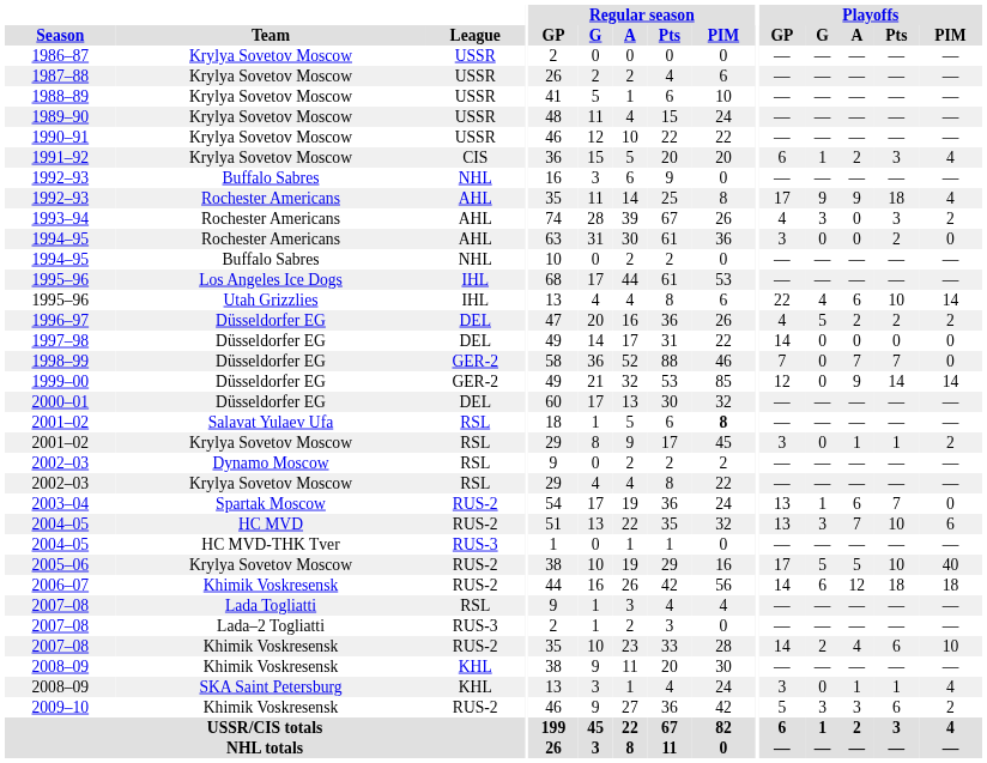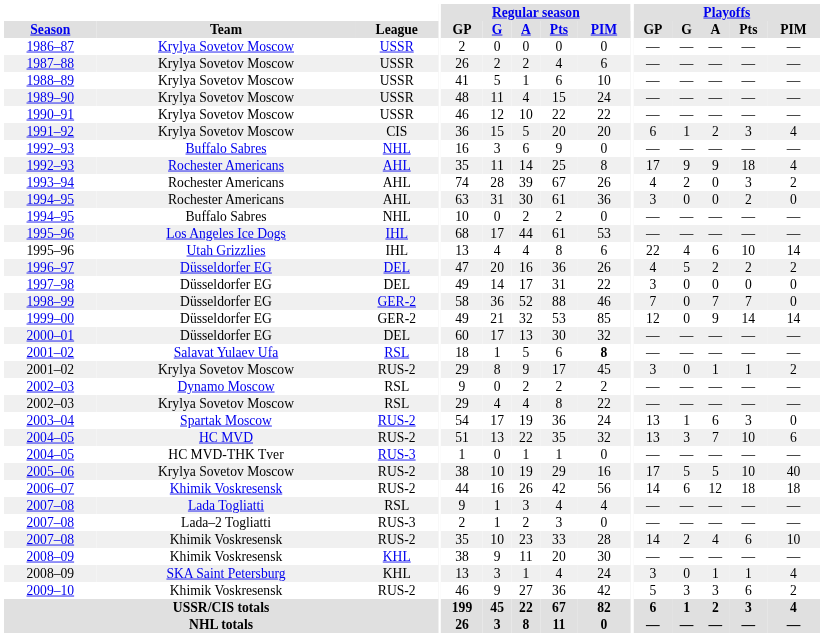 <table border="0" cellpadding="1" cellspacing="0" style="text-align:center; width:60em">
 <tr bgcolor="#e0e0e0">
 <th colspan="3" bgcolor="#ffffff"></th>
 <th rowspan="100" bgcolor="#ffffff"></th>
 <th colspan="5"><a href='#'>Regular season</a></th>
 <th rowspan="100" bgcolor="#ffffff"></th>
 <th colspan="5"><a href='#'>Playoffs</a></th>
 </tr>
 <tr bgcolor="#e0e0e0">
 <th><a href='#'>Season</a></th>
 <th>Team</th>
 <th>League</th>
 <th>GP</th>
 <th><a href='#'>G</a></th>
 <th><a href='#'>A</a></th>
 <th><a href='#'>Pts</a></th>
 <th><a href='#'>PIM</a></th>
 <th>GP</th>
 <th>G</th>
 <th>A</th>
 <th>Pts</th>
 <th>PIM</th>
 </tr>
 <tr>
 <td><a href='#'>1986–87</a></td>
 <td><a href='#'>Krylya Sovetov Moscow</a></td>
 <td><a href='#'>USSR</a></td>
 <td>2</td>
 <td>0</td>
 <td>0</td>
 <td>0</td>
 <td>0</td>
 <td>—</td>
 <td>—</td>
 <td>—</td>
 <td>—</td>
 <td>—</td>
 </tr>
 <tr bgcolor="#f0f0f0">
 <td><a href='#'>1987–88</a></td>
 <td>Krylya Sovetov Moscow</td>
 <td>USSR</td>
 <td>26</td>
 <td>2</td>
 <td>2</td>
 <td>4</td>
 <td>6</td>
 <td>—</td>
 <td>—</td>
 <td>—</td>
 <td>—</td>
 <td>—</td>
 </tr>
 <tr>
 <td><a href='#'>1988–89</a></td>
 <td>Krylya Sovetov Moscow</td>
 <td>USSR</td>
 <td>41</td>
 <td>5</td>
 <td>1</td>
 <td>6</td>
 <td>10</td>
 <td>—</td>
 <td>—</td>
 <td>—</td>
 <td>—</td>
 <td>—</td>
 </tr>
 <tr bgcolor="#f0f0f0">
 <td><a href='#'>1989–90</a></td>
 <td>Krylya Sovetov Moscow</td>
 <td>USSR</td>
 <td>48</td>
 <td>11</td>
 <td>4</td>
 <td>15</td>
 <td>24</td>
 <td>—</td>
 <td>—</td>
 <td>—</td>
 <td>—</td>
 <td>—</td>
 </tr>
 <tr>
 <td><a href='#'>1990–91</a></td>
 <td>Krylya Sovetov Moscow</td>
 <td>USSR</td>
 <td>46</td>
 <td>12</td>
 <td>10</td>
 <td>22</td>
 <td>22</td>
 <td>—</td>
 <td>—</td>
 <td>—</td>
 <td>—</td>
 <td>—</td>
 </tr>
 <tr bgcolor="#f0f0f0">
 <td><a href='#'>1991–92</a></td>
 <td>Krylya Sovetov Moscow</td>
 <td>CIS</td>
 <td>36</td>
 <td>15</td>
 <td>5</td>
 <td>20</td>
 <td>20</td>
 <td>6</td>
 <td>1</td>
 <td>2</td>
 <td>3</td>
 <td>4</td>
 </tr>
 <tr>
 <td><a href='#'>1992–93</a></td>
 <td><a href='#'>Buffalo Sabres</a></td>
 <td><a href='#'>NHL</a></td>
 <td>16</td>
 <td>3</td>
 <td>6</td>
 <td>9</td>
 <td>0</td>
 <td>—</td>
 <td>—</td>
 <td>—</td>
 <td>—</td>
 <td>—</td>
 </tr>
 <tr bgcolor="#f0f0f0">
 <td><a href='#'>1992–93</a></td>
 <td><a href='#'>Rochester Americans</a></td>
 <td><a href='#'>AHL</a></td>
 <td>35</td>
 <td>11</td>
 <td>14</td>
 <td>25</td>
 <td>8</td>
 <td>17</td>
 <td>9</td>
 <td>9</td>
 <td>18</td>
 <td>4</td>
 </tr>
 <tr>
 <td><a href='#'>1993–94</a></td>
 <td>Rochester Americans</td>
 <td>AHL</td>
 <td>74</td>
 <td>28</td>
 <td>39</td>
 <td>67</td>
 <td>26</td>
 <td>4</td>
-<td>3</td>
+<td>2</td>
 <td>0</td>
 <td>3</td>
 <td>2</td>
 </tr>
 <tr bgcolor="#f0f0f0">
 <td><a href='#'>1994–95</a></td>
 <td>Rochester Americans</td>
 <td>AHL</td>
 <td>63</td>
 <td>31</td>
 <td>30</td>
 <td>61</td>
 <td>36</td>
 <td>3</td>
 <td>0</td>
 <td>0</td>
 <td>2</td>
 <td>0</td>
 </tr>
 <tr>
 <td><a href='#'>1994–95</a></td>
 <td>Buffalo Sabres</td>
 <td>NHL</td>
 <td>10</td>
 <td>0</td>
 <td>2</td>
 <td>2</td>
 <td>0</td>
 <td>—</td>
 <td>—</td>
 <td>—</td>
 <td>—</td>
 <td>—</td>
 </tr>
 <tr bgcolor="#f0f0f0">
 <td><a href='#'>1995–96</a></td>
 <td><a href='#'>Los Angeles Ice Dogs</a></td>
 <td><a href='#'>IHL</a></td>
 <td>68</td>
 <td>17</td>
 <td>44</td>
 <td>61</td>
 <td>53</td>
 <td>—</td>
 <td>—</td>
 <td>—</td>
 <td>—</td>
 <td>—</td>
 </tr>
 <tr>
 <td>1995–96</td>
 <td><a href='#'>Utah Grizzlies</a></td>
 <td>IHL</td>
 <td>13</td>
 <td>4</td>
 <td>4</td>
 <td>8</td>
 <td>6</td>
 <td>22</td>
 <td>4</td>
 <td>6</td>
 <td>10</td>
 <td>14</td>
 </tr>
 <tr bgcolor="#f0f0f0">
 <td><a href='#'>1996–97</a></td>
 <td><a href='#'>Düsseldorfer EG</a></td>
 <td><a href='#'>DEL</a></td>
 <td>47</td>
 <td>20</td>
 <td>16</td>
 <td>36</td>
 <td>26</td>
 <td>4</td>
 <td>5</td>
 <td>2</td>
 <td>2</td>
 <td>2</td>
 </tr>
 <tr>
 <td><a href='#'>1997–98</a></td>
 <td>Düsseldorfer EG</td>
 <td>DEL</td>
 <td>49</td>
 <td>14</td>
 <td>17</td>
 <td>31</td>
 <td>22</td>
-<td>14</td>
+<td>3</td>
 <td>0</td>
 <td>0</td>
 <td>0</td>
 <td>0</td>
 </tr>
 <tr bgcolor="#f0f0f0">
 <td><a href='#'>1998–99</a></td>
 <td>Düsseldorfer EG</td>
 <td><a href='#'>GER-2</a></td>
 <td>58</td>
 <td>36</td>
 <td>52</td>
 <td>88</td>
 <td>46</td>
 <td>7</td>
 <td>0</td>
 <td>7</td>
 <td>7</td>
 <td>0</td>
 </tr>
 <tr>
 <td><a href='#'>1999–00</a></td>
 <td>Düsseldorfer EG</td>
 <td>GER-2</td>
 <td>49</td>
 <td>21</td>
 <td>32</td>
 <td>53</td>
 <td>85</td>
 <td>12</td>
 <td>0</td>
 <td>9</td>
 <td>14</td>
 <td>14</td>
 </tr>
 <tr bgcolor="#f0f0f0">
 <td><a href='#'>2000–01</a></td>
 <td>Düsseldorfer EG</td>
 <td>DEL</td>
 <td>60</td>
 <td>17</td>
 <td>13</td>
 <td>30</td>
 <td>32</td>
 <td>—</td>
 <td>—</td>
 <td>—</td>
 <td>—</td>
 <td>—</td>
 </tr>
 <tr>
 <td><a href='#'>2001–02</a></td>
 <td><a href='#'>Salavat Yulaev Ufa</a></td>
 <td><a href='#'>RSL</a></td>
 <td>18</td>
 <td>1</td>
 <td>5</td>
 <td>6</td>
 <td><strong>8</strong></td>
 <td>—</td>
 <td>—</td>
 <td>—</td>
 <td>—</td>
 <td>—</td>
 </tr>
 <tr bgcolor="#f0f0f0">
 <td>2001–02</td>
 <td>Krylya Sovetov Moscow</td>
-<td>RSL</td>
+<td>RUS-2</td>
 <td>29</td>
 <td>8</td>
 <td>9</td>
 <td>17</td>
 <td>45</td>
 <td>3</td>
 <td>0</td>
 <td>1</td>
 <td>1</td>
 <td>2</td>
 </tr>
 <tr>
 <td><a href='#'>2002–03</a></td>
 <td><a href='#'>Dynamo Moscow</a></td>
 <td>RSL</td>
 <td>9</td>
 <td>0</td>
 <td>2</td>
 <td>2</td>
 <td>2</td>
 <td>—</td>
 <td>—</td>
 <td>—</td>
 <td>—</td>
 <td>—</td>
 </tr>
 <tr bgcolor="#f0f0f0">
 <td>2002–03</td>
 <td>Krylya Sovetov Moscow</td>
 <td>RSL</td>
 <td>29</td>
 <td>4</td>
 <td>4</td>
 <td>8</td>
 <td>22</td>
 <td>—</td>
 <td>—</td>
 <td>—</td>
 <td>—</td>
 <td>—</td>
 </tr>
 <tr>
 <td><a href='#'>2003–04</a></td>
 <td><a href='#'>Spartak Moscow</a></td>
 <td><a href='#'>RUS-2</a></td>
 <td>54</td>
 <td>17</td>
 <td>19</td>
 <td>36</td>
 <td>24</td>
 <td>13</td>
 <td>1</td>
 <td>6</td>
-<td>7</td>
+<td>3</td>
 <td>0</td>
 </tr>
 <tr bgcolor="#f0f0f0">
 <td><a href='#'>2004–05</a></td>
 <td><a href='#'>HC MVD</a></td>
 <td>RUS-2</td>
 <td>51</td>
 <td>13</td>
 <td>22</td>
 <td>35</td>
 <td>32</td>
 <td>13</td>
 <td>3</td>
 <td>7</td>
 <td>10</td>
 <td>6</td>
 </tr>
 <tr>
 <td><a href='#'>2004–05</a></td>
 <td>HC MVD-THK Tver</td>
 <td><a href='#'>RUS-3</a></td>
 <td>1</td>
 <td>0</td>
 <td>1</td>
 <td>1</td>
 <td>0</td>
 <td>—</td>
 <td>—</td>
 <td>—</td>
 <td>—</td>
 <td>—</td>
 </tr>
 <tr bgcolor="#f0f0f0">
 <td><a href='#'>2005–06</a></td>
 <td>Krylya Sovetov Moscow</td>
 <td>RUS-2</td>
 <td>38</td>
 <td>10</td>
 <td>19</td>
 <td>29</td>
 <td>16</td>
 <td>17</td>
 <td>5</td>
 <td>5</td>
 <td>10</td>
 <td>40</td>
 </tr>
 <tr>
 <td><a href='#'>2006–07</a></td>
 <td><a href='#'>Khimik Voskresensk</a></td>
 <td>RUS-2</td>
 <td>44</td>
 <td>16</td>
 <td>26</td>
 <td>42</td>
 <td>56</td>
 <td>14</td>
 <td>6</td>
 <td>12</td>
 <td>18</td>
 <td>18</td>
 </tr>
 <tr bgcolor="#f0f0f0">
 <td><a href='#'>2007–08</a></td>
 <td><a href='#'>Lada Togliatti</a></td>
 <td>RSL</td>
 <td>9</td>
 <td>1</td>
 <td>3</td>
 <td>4</td>
 <td>4</td>
 <td>—</td>
 <td>—</td>
 <td>—</td>
 <td>—</td>
 <td>—</td>
 </tr>
 <tr>
 <td><a href='#'>2007–08</a></td>
 <td>Lada–2 Togliatti</td>
 <td>RUS-3</td>
 <td>2</td>
 <td>1</td>
 <td>2</td>
 <td>3</td>
 <td>0</td>
 <td>—</td>
 <td>—</td>
 <td>—</td>
 <td>—</td>
 <td>—</td>
 </tr>
 <tr bgcolor="#f0f0f0">
 <td><a href='#'>2007–08</a></td>
 <td>Khimik Voskresensk</td>
 <td>RUS-2</td>
 <td>35</td>
 <td>10</td>
 <td>23</td>
 <td>33</td>
 <td>28</td>
 <td>14</td>
 <td>2</td>
 <td>4</td>
 <td>6</td>
 <td>10</td>
 </tr>
 <tr>
 <td><a href='#'>2008–09</a></td>
 <td>Khimik Voskresensk</td>
 <td><a href='#'>KHL</a></td>
 <td>38</td>
 <td>9</td>
 <td>11</td>
 <td>20</td>
 <td>30</td>
 <td>—</td>
 <td>—</td>
 <td>—</td>
 <td>—</td>
 <td>—</td>
 </tr>
 <tr bgcolor="#f0f0f0">
 <td>2008–09</td>
 <td><a href='#'>SKA Saint Petersburg</a></td>
 <td>KHL</td>
 <td>13</td>
 <td>3</td>
 <td>1</td>
 <td>4</td>
 <td>24</td>
 <td>3</td>
 <td>0</td>
 <td>1</td>
 <td>1</td>
 <td>4</td>
 </tr>
 <tr>
 <td><a href='#'>2009–10</a></td>
 <td>Khimik Voskresensk</td>
 <td>RUS-2</td>
 <td>46</td>
 <td>9</td>
 <td>27</td>
 <td>36</td>
 <td>42</td>
 <td>5</td>
 <td>3</td>
 <td>3</td>
 <td>6</td>
 <td>2</td>
 </tr>
 <tr bgcolor="#e0e0e0">
 <th colspan="3">USSR/CIS totals</th>
 <th>199</th>
 <th>45</th>
 <th>22</th>
 <th>67</th>
 <th>82</th>
 <th>6</th>
 <th>1</th>
 <th>2</th>
 <th>3</th>
 <th>4</th>
 </tr>
 <tr bgcolor="#e0e0e0">
 <th colspan="3">NHL totals</th>
 <th>26</th>
 <th>3</th>
 <th>8</th>
 <th>11</th>
 <th>0</th>
 <th>—</th>
 <th>—</th>
 <th>—</th>
 <th>—</th>
 <th>—</th>
 </tr>
 </table>
